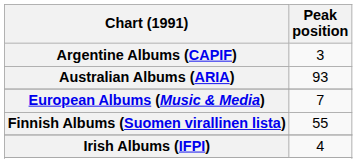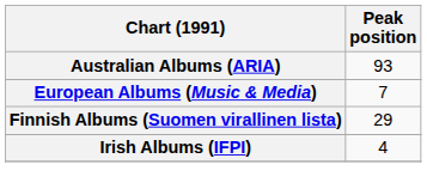 <table class="wikitable sortable plainrowheaders" style="text-align:center">
 <tr>
 <th scope="col">Chart (1991)</th>
 <th scope="col">Peak<br>position</th>
-</tr>
-<tr>
-<th scope="row">Argentine Albums (<a href='#'>CAPIF</a>)</th>
-<td>3</td>
 </tr>
 <tr>
 <th scope="row">Australian Albums (<a href='#'>ARIA</a>)</th>
 <td>93</td>
 </tr>
 <tr>
 </tr>
 <tr>
 </tr>
 <tr>
 <th scope="row"><a href='#'>European Albums</a> (<em><a href='#'>Music & Media</a></em>)</th>
 <td>7</td>
 </tr>
 <tr>
 <th scope="row">Finnish Albums (<a href='#'>Suomen virallinen lista</a>)</th>
-<td>55</td>
+<td>29</td>
 </tr>
 <tr>
 </tr>
 <tr>
 <th scope="row">Irish Albums (<a href='#'>IFPI</a>)</th>
 <td>4</td>
 </tr>
 <tr>
 </tr>
 <tr>
 </tr>
 <tr>
 </tr>
 <tr>
 </tr>
 </table>
